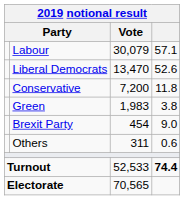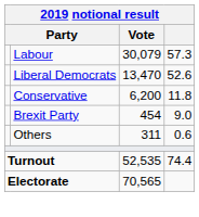 <table class="wikitable">
 <tr>
 <th colspan="4"><a href='#'>2019</a> <a href='#'>notional result</a></th>
 </tr>
 <tr>
 <th bgcolor="#DDDDFF" width="130px" colspan="2">Party</th>
 <th bgcolor="#DDDDFF" width="50px">Vote</th>
 <th bgcolor="#DDDDFF" width="30px"></th>
 </tr>
 <tr>
 <td></td>
 <td><a href='#'>Labour</a></td>
 <td align=right>30,079</td>
-<td align=right>57.1</td>
+<td align=right>57.3</td>
 </tr>
 <tr>
 <td></td>
 <td><a href='#'>Liberal Democrats</a></td>
 <td align=right>13,470</td>
 <td align=right>52.6</td>
 </tr>
 <tr>
 <td></td>
 <td><a href='#'>Conservative</a></td>
-<td align=right>7,200</td>
+<td align=right>6,200</td>
 <td align=right>11.8</td>
-</tr>
-<tr>
-<td></td>
-<td><a href='#'>Green</a></td>
-<td align=right>1,983</td>
-<td align=right>3.8</td>
 </tr>
 <tr>
 <td></td>
 <td><a href='#'>Brexit Party</a></td>
 <td align=right>454</td>
 <td align=right>9.0</td>
 </tr>
 <tr>
 <td></td>
 <td>Others</td>
 <td align=right>311</td>
 <td align=right>0.6</td>
 </tr>
 <tr>
 <td colspan="4" bgcolor="#EAECF0"></td>
 </tr>
 <tr>
 <td colspan="2"><strong>Turnout</strong></td>
-<td align=right>52,533</td>
-<td align=right><strong>74.4</strong></td>
+<td align=right>52,535</td>
+<td align=right>74.4</td>
 </tr>
 <tr>
 <td colspan="2"><strong>Electorate</strong></td>
 <td align=right>70,565</td>
 </tr>
 </table>
